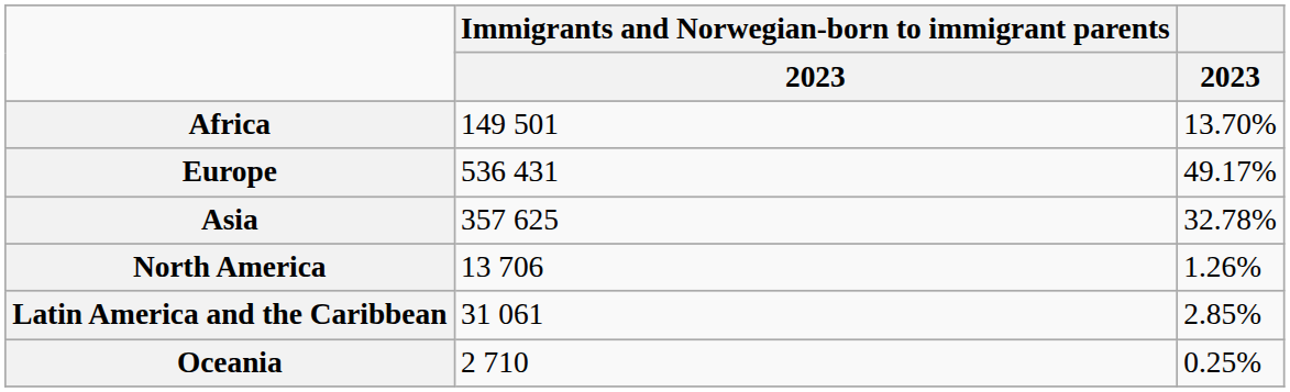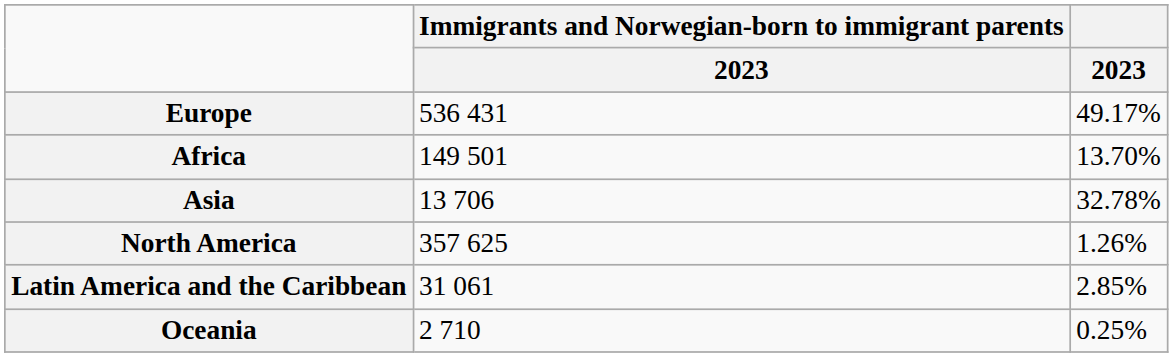 <table class="wikitable">
 <tr>
 <td colspan="1" rowspan="2"></td>
 <th colspan="1">Immigrants and Norwegian-born to immigrant parents</th>
 <th></th>
 </tr>
 <tr>
 <th colspan="1">2023</th>
 <th>2023</th>
 </tr>
 <tr>
+<th rowspan="1">Europe</th>
+<td>536 431</td>
+<td>49.17%</td>
+</tr>
+<tr>
 <th rowspan="1">Africa</th>
 <td>149 501</td>
 <td>13.70%</td>
 </tr>
 <tr>
-<th rowspan="1">Europe</th>
-<td>536 431</td>
-<td>49.17%</td>
-</tr>
-<tr>
 <th rowspan="1">Asia</th>
-<td>357 625</td>
+<td>13 706</td>
 <td>32.78%</td>
 </tr>
 <tr>
 <th rowspan="1">North America</th>
-<td>13 706</td>
+<td>357 625</td>
 <td>1.26%</td>
 </tr>
 <tr>
 <th rowspan="1">Latin America and the Caribbean</th>
 <td>31 061</td>
 <td>2.85%</td>
 </tr>
 <tr>
 <th rowspan="1">Oceania</th>
 <td>2 710</td>
 <td>0.25%</td>
 </tr>
 </table>
